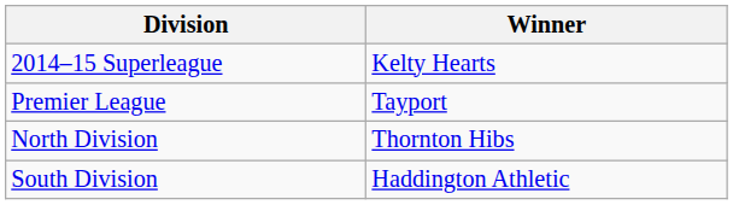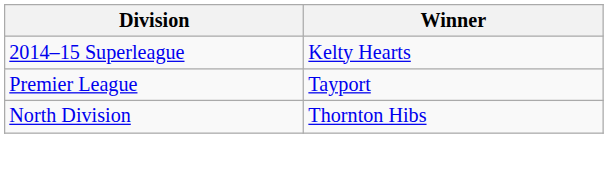 <table class="wikitable">
 <tr>
 <th width=230>Division</th>
 <th width=230>Winner</th>
 </tr>
 <tr>
 <td><a href='#'>2014–15 Superleague</a></td>
 <td><a href='#'>Kelty Hearts</a></td>
 </tr>
 <tr>
 <td><a href='#'>Premier League</a></td>
 <td><a href='#'>Tayport</a></td>
 </tr>
 <tr>
 <td><a href='#'>North Division</a></td>
 <td><a href='#'>Thornton Hibs</a></td>
 </tr>
-<tr>
-<td><a href='#'>South Division</a></td>
-<td><a href='#'>Haddington Athletic</a></td>
-</tr>
 </table>
